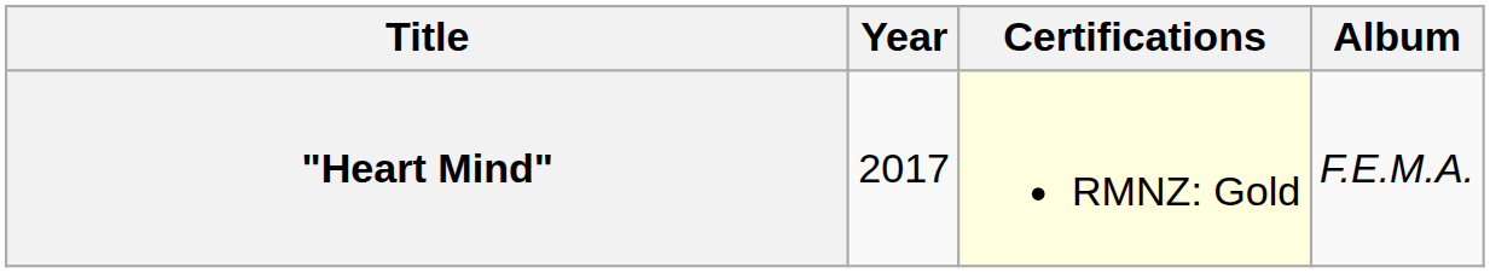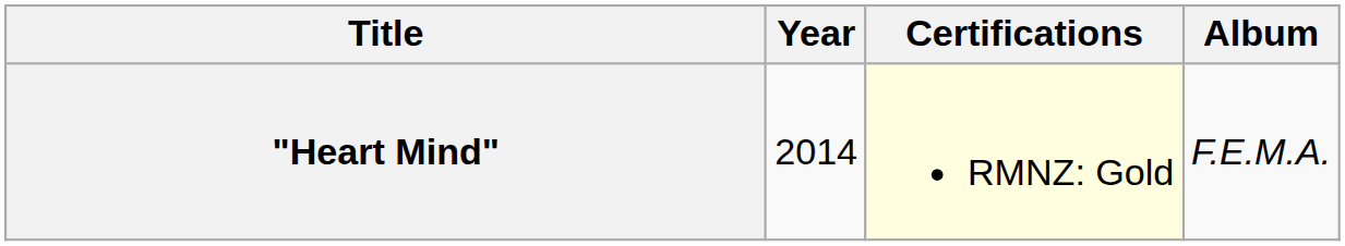 <table class="wikitable plainrowheaders" style="text-align:center;" border="1">
 <tr>
 <th scope="col"  style="width:20em;">Title</th>
 <th scope="col">Year</th>
 <th scope="col">Certifications</th>
 <th scope="col">Album</th>
 </tr>
 <tr>
 <th scope="row">"Heart Mind"<br></th>
-<td>2017</td>
+<td>2014</td>
 <td style="background: lightyellow;"><br><ul><li>RMNZ: Gold</li></ul></td>
 <td><em>F.E.M.A.</em></td>
 </tr>
 </table>
